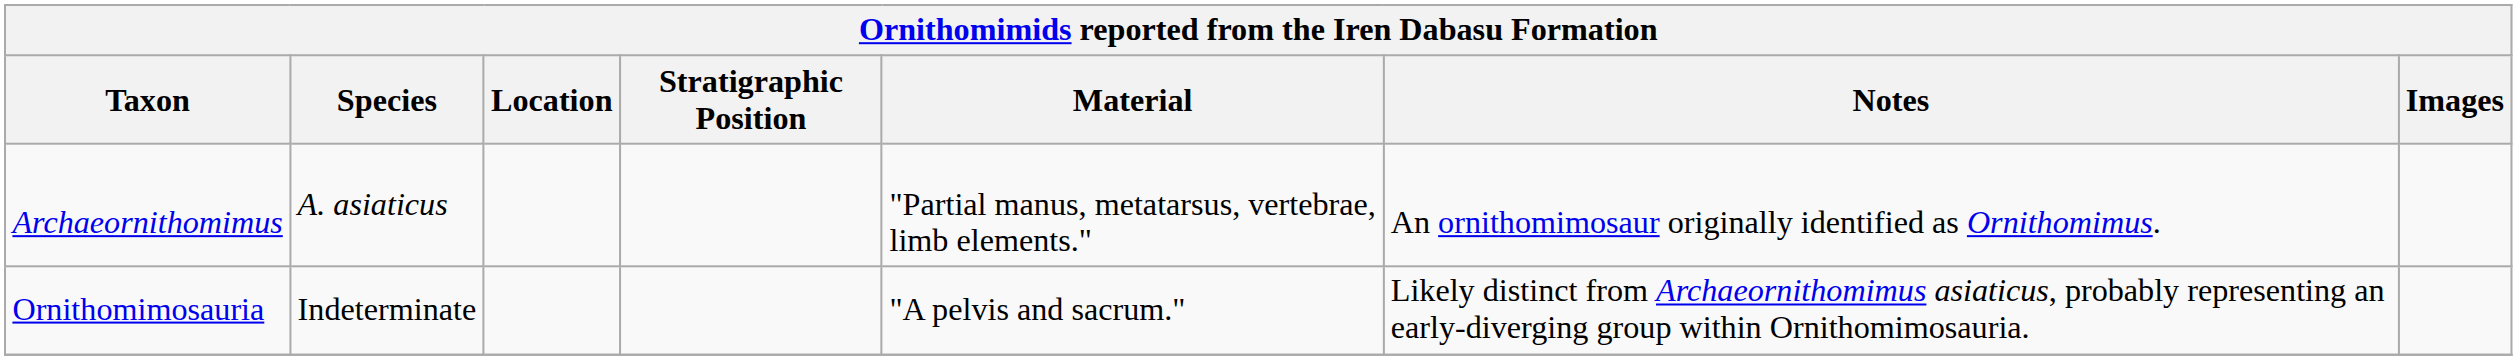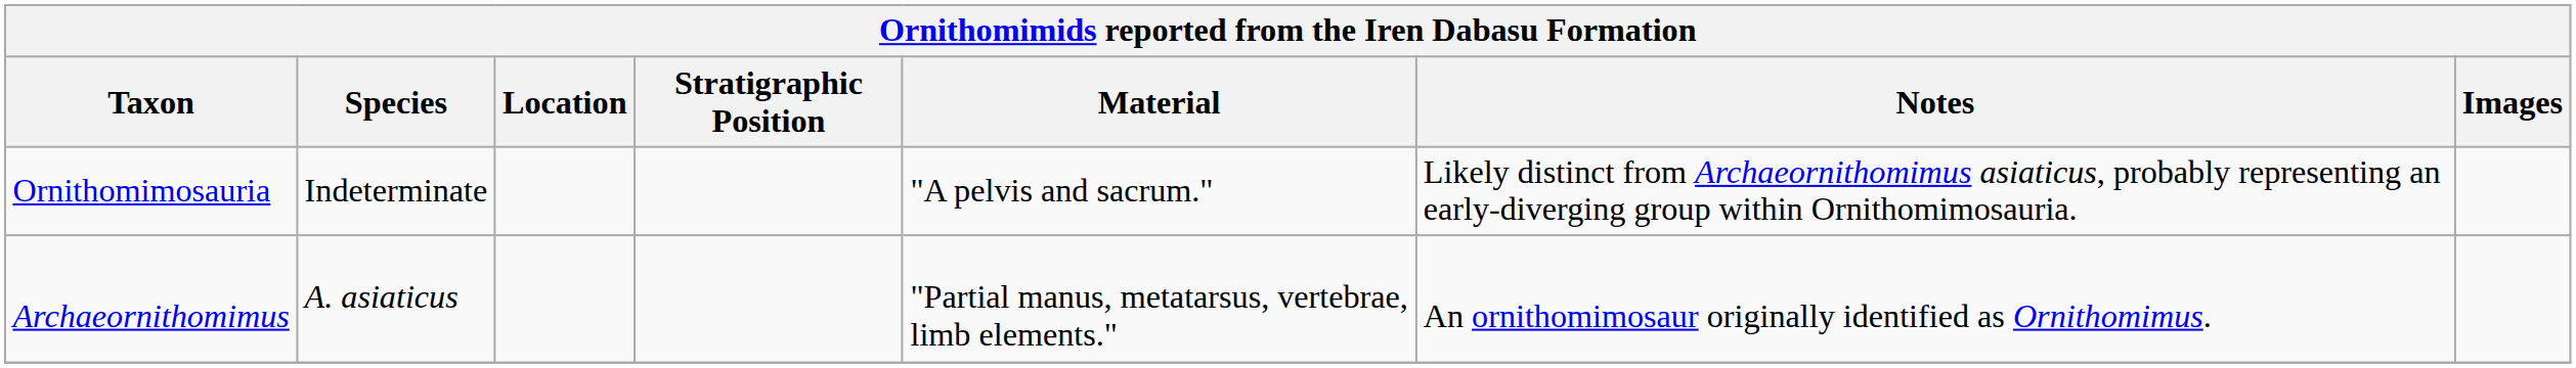 <table class="wikitable" align="center">
 <tr>
 <th colspan="7" align="center"><strong><a href='#'>Ornithomimids</a></strong> reported from the Iren Dabasu Formation</th>
 </tr>
 <tr>
 <th>Taxon</th>
 <th>Species</th>
 <th>Location</th>
 <th>Stratigraphic Position</th>
 <th width="20%">Material</th>
 <th>Notes</th>
 <th>Images</th>
 </tr>
 <tr>
+<td><a href='#'>Ornithomimosauria</a></td>
+<td>Indeterminate</td>
+<td></td>
+<td></td>
+<td>"A pelvis and sacrum."</td>
+<td>Likely distinct from <em><a href='#'>Archaeornithomimus</a> asiaticus</em>, probably representing an early-diverging group within Ornithomimosauria.</td>
+<td></td>
+</tr>
+<tr>
 <td><br><em><a href='#'>Archaeornithomimus</a></em></td>
 <td><em>A. asiaticus</em></td>
 <td></td>
 <td></td>
 <td><br>"Partial manus, metatarsus, vertebrae, limb elements."</td>
 <td><br>An <a href='#'>ornithomimosaur</a> originally identified as <em><a href='#'>Ornithomimus</a></em>.</td>
 <td></td>
 </tr>
 <tr>
-<td><a href='#'>Ornithomimosauria</a></td>
-<td>Indeterminate</td>
-<td></td>
-<td></td>
-<td>"A pelvis and sacrum."</td>
-<td>Likely distinct from <em><a href='#'>Archaeornithomimus</a> asiaticus</em>, probably representing an early-diverging group within Ornithomimosauria.</td>
-<td></td>
-</tr>
-<tr>
 </tr>
 </table>
